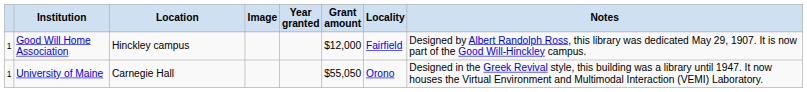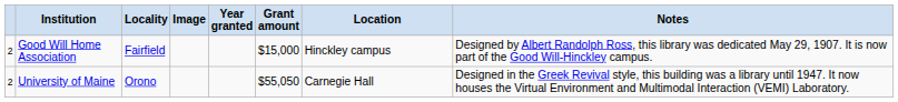 <table class="wikitable sortable" align="center">
 <tr>
 <th style="background-color:#CEE0F2;"></th>
 <th style="background-color:#CEE0F2;">Institution</th>
-<th style="background-color:#CEE0F2;" width=17%>Location</th>
+<th style="background-color:#CEE0F2;">Locality</th>
 <th style="background-color:#CEE0F2;" class="unsortable">Image</th>
 <th style="background-color:#CEE0F2;">Year<br>granted</th>
 <th style="background-color:#CEE0F2;">Grant<br>amount</th>
-<th style="background-color:#CEE0F2;">Locality</th>
+<th style="background-color:#CEE0F2;" width=17%>Location</th>
 <th style="background-color:#CEE0F2;" class="unsortable">Notes</th>
 </tr>
 <tr ->
-<td><small>1</small></td>
+<td><small>2</small></td>
 <td><a href='#'>Good Will Home Association</a></td>
-<td>Hinckley campus<br><small></small></td>
+<td><a href='#'>Fairfield</a></td>
 <td></td>
 <td></td>
-<td align=right>$12,000</td>
-<td><a href='#'>Fairfield</a></td>
+<td align=right>$15,000</td>
+<td>Hinckley campus<br><small></small></td>
 <td>Designed by <a href='#'>Albert Randolph Ross</a>, this library was dedicated May 29, 1907. It is now part of the <a href='#'>Good Will-Hinckley</a> campus.</td>
 </tr>
 <tr ->
-<td><small>1</small></td>
+<td><small>2</small></td>
 <td><a href='#'>University of Maine</a></td>
-<td>Carnegie Hall<br><small></small></td>
+<td><a href='#'>Orono</a></td>
 <td></td>
 <td></td>
 <td align=right>$55,050</td>
-<td><a href='#'>Orono</a></td>
+<td>Carnegie Hall<br><small></small></td>
 <td>Designed in the <a href='#'>Greek Revival</a> style, this building was a library until 1947. It now houses the Virtual Environment and Multimodal Interaction (VEMI) Laboratory.</td>
 </tr>
 </table>
